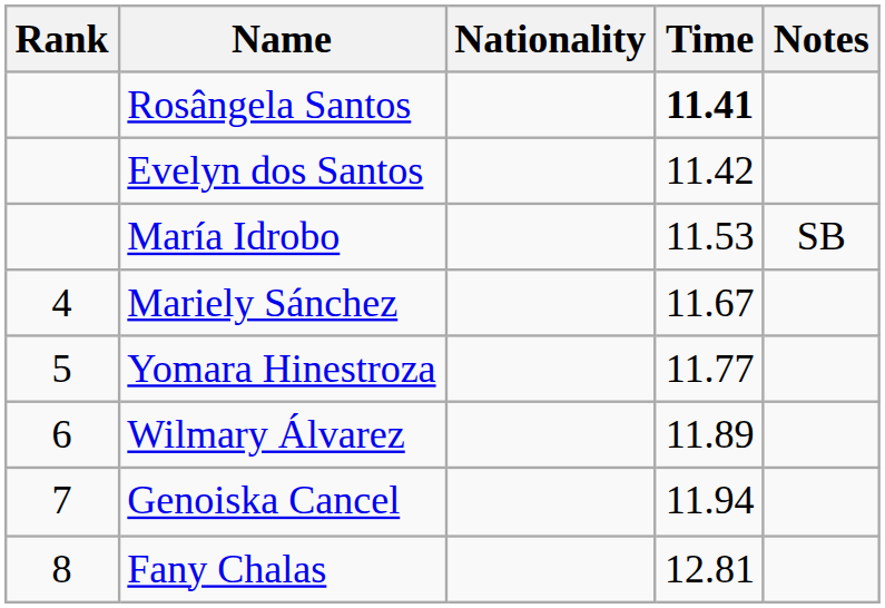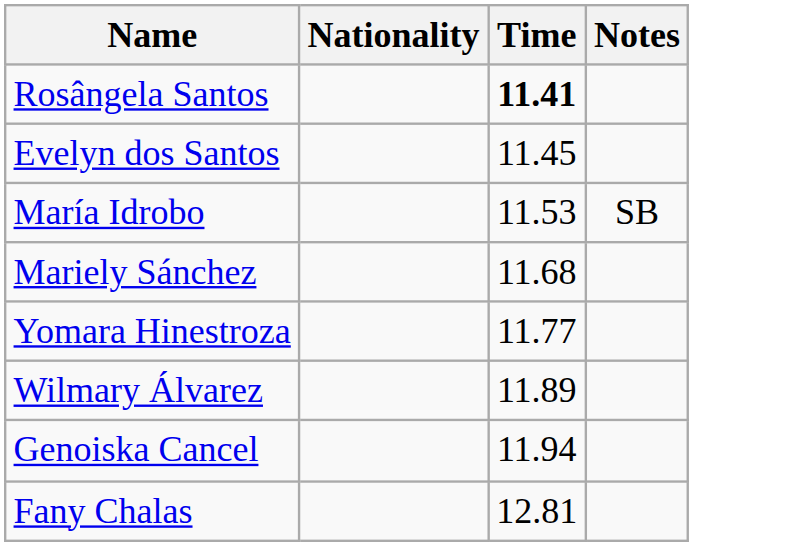 <table class="wikitable sortable" style="text-align:center;font-size:95%">
 <tr>
-<th>Rank</th>
 <th>Name</th>
 <th>Nationality</th>
 <th>Time</th>
 <th>Notes</th>
 </tr>
 <tr>
-<td></td>
 <td align=left><a href='#'>Rosângela Santos</a></td>
 <td align=left></td>
 <td><strong>11.41</strong></td>
 <td></td>
 </tr>
 <tr>
-<td></td>
 <td align=left><a href='#'>Evelyn dos Santos</a></td>
 <td align=left></td>
-<td>11.42</td>
+<td>11.45</td>
 <td></td>
 </tr>
 <tr>
-<td></td>
 <td align=left><a href='#'>María Idrobo</a></td>
 <td align=left></td>
 <td>11.53</td>
 <td>SB</td>
 </tr>
 <tr>
-<td>4</td>
 <td align=left><a href='#'>Mariely Sánchez</a></td>
 <td align=left></td>
-<td>11.67</td>
+<td>11.68</td>
 <td></td>
 </tr>
 <tr>
-<td>5</td>
 <td align=left><a href='#'>Yomara Hinestroza</a></td>
 <td align=left></td>
 <td>11.77</td>
 <td></td>
 </tr>
 <tr>
-<td>6</td>
 <td align=left><a href='#'>Wilmary Álvarez</a></td>
 <td align=left></td>
 <td>11.89</td>
 <td></td>
 </tr>
 <tr>
-<td>7</td>
 <td align=left><a href='#'>Genoiska Cancel</a></td>
 <td align=left></td>
 <td>11.94</td>
 <td></td>
 </tr>
 <tr>
-<td>8</td>
 <td align=left><a href='#'>Fany Chalas</a></td>
 <td align=left></td>
 <td>12.81</td>
 <td></td>
 </tr>
 </table>
